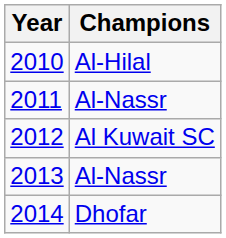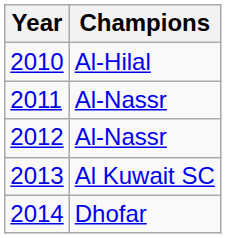 <table class="wikitable">
 <tr>
 <th>Year</th>
 <th>Champions</th>
 </tr>
 <tr>
 <td><a href='#'>2010</a></td>
 <td> <a href='#'>Al-Hilal</a></td>
 </tr>
 <tr>
 <td><a href='#'>2011</a></td>
 <td> <a href='#'>Al-Nassr</a></td>
 </tr>
 <tr>
 <td><a href='#'>2012</a></td>
-<td> <a href='#'>Al Kuwait SC</a></td>
+<td> <a href='#'>Al-Nassr</a></td>
 </tr>
 <tr>
 <td><a href='#'>2013</a></td>
-<td> <a href='#'>Al-Nassr</a></td>
+<td> <a href='#'>Al Kuwait SC</a></td>
 </tr>
 <tr>
 <td><a href='#'>2014</a></td>
 <td> <a href='#'>Dhofar</a></td>
 </tr>
 </table>
